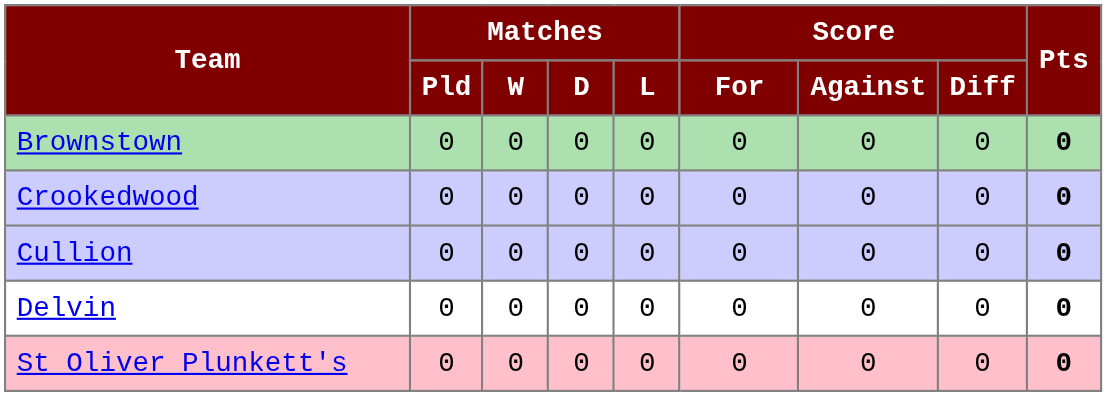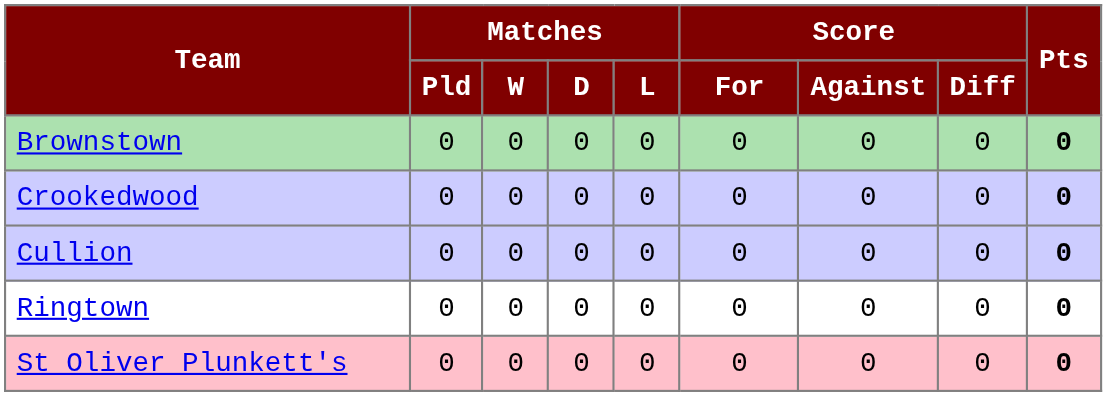 <table style="border-collapse:collapse" border="1" cellspacing="0" cellpadding="5">
 <tr align="center" bgcolor="#efefef">
 <th rowspan="2" width="180" ! style="background:maroon;color:white">Team</th>
 <th colspan="4" ! style="background:maroon;color:white">Matches</th>
 <th colspan="3" ! style="background:maroon;color:white">Score</th>
 <th rowspan=2width=20! style="background:maroon;color:white">Pts</th>
 </tr>
 <tr align="center" bgcolor="#efefef">
 <th width="20" ! style="background:maroon;color:white">Pld</th>
 <th width="20" ! style="background:maroon;color:white">W</th>
 <th width="20" ! style="background:maroon;color:white">D</th>
 <th width="20" ! style="background:maroon;color:white">L</th>
 <th width="45" ! style="background:maroon;color:white">For</th>
 <th width="45" ! style="background:maroon;color:white">Against</th>
 <th width="30" ! style="background:maroon;color:white">Diff</th>
 </tr>
 <tr align="center" style="background:#ACE1AF;">
 <td style="text-align:left;"> <a href='#'>Brownstown</a></td>
 <td>0</td>
 <td>0</td>
 <td>0</td>
 <td>0</td>
 <td>0</td>
 <td>0</td>
 <td>0</td>
 <td><strong>0</strong></td>
 </tr>
 <tr align="center" style="background:#ccccff;">
 <td style="text-align:left;"> <a href='#'>Crookedwood</a></td>
 <td>0</td>
 <td>0</td>
 <td>0</td>
 <td>0</td>
 <td>0</td>
 <td>0</td>
 <td>0</td>
 <td><strong>0</strong></td>
 </tr>
 <tr align="center" style="background:#ccccff;">
 <td style="text-align:left;"> <a href='#'>Cullion</a></td>
 <td>0</td>
 <td>0</td>
 <td>0</td>
 <td>0</td>
 <td>0</td>
 <td>0</td>
 <td>0</td>
 <td><strong>0</strong></td>
 </tr>
 <tr align="center">
-<td style="text-align:left;"> <a href='#'>Delvin</a></td>
+<td style="text-align:left;"> <a href='#'>Ringtown</a></td>
 <td>0</td>
 <td>0</td>
 <td>0</td>
 <td>0</td>
 <td>0</td>
 <td>0</td>
 <td>0</td>
 <td><strong>0</strong></td>
 </tr>
 <tr align="center" style="background:#FFC0CB;">
 <td style="text-align:left;"> <a href='#'>St Oliver Plunkett's</a></td>
 <td>0</td>
 <td>0</td>
 <td>0</td>
 <td>0</td>
 <td>0</td>
 <td>0</td>
 <td>0</td>
 <td><strong>0</strong></td>
 </tr>
 </table>
